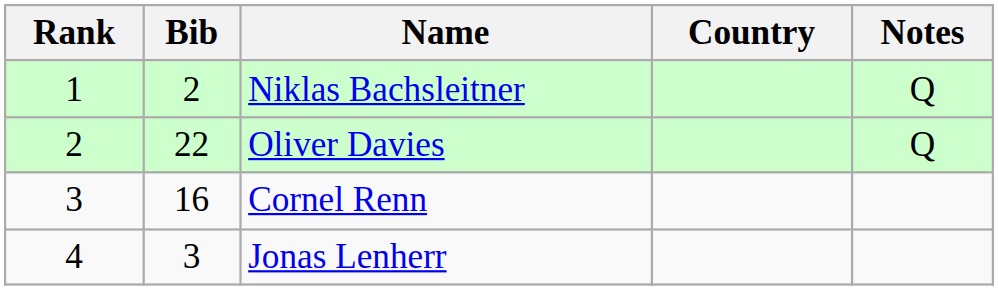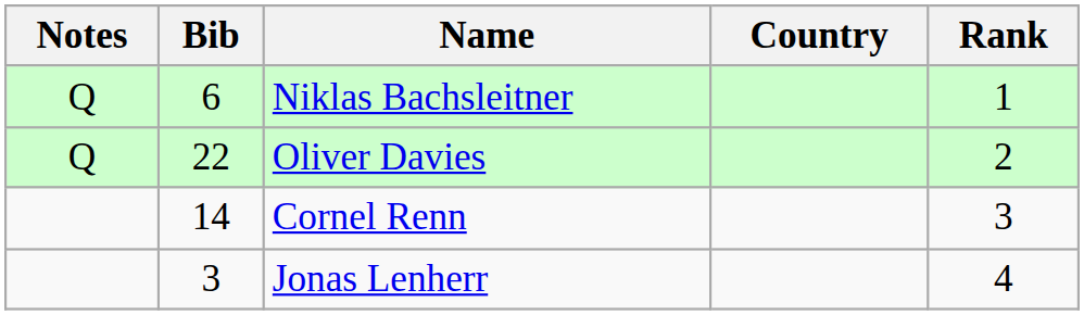 <table class="wikitable" style="text-align:center; width:450px">
 <tr>
-<th>Rank</th>
+<th>Notes</th>
 <th>Bib</th>
 <th>Name</th>
 <th>Country</th>
-<th>Notes</th>
+<th>Rank</th>
 </tr>
 <tr bgcolor=ccffcc>
-<td>1</td>
-<td>2</td>
+<td>Q</td>
+<td>6</td>
 <td align=left><a href='#'>Niklas Bachsleitner</a></td>
 <td align=left></td>
-<td>Q</td>
+<td>1</td>
 </tr>
 <tr bgcolor=ccffcc>
-<td>2</td>
+<td>Q</td>
 <td>22</td>
 <td align=left><a href='#'>Oliver Davies</a></td>
 <td align=left></td>
-<td>Q</td>
+<td>2</td>
 </tr>
 <tr>
-<td>3</td>
-<td>16</td>
+<td></td>
+<td>14</td>
 <td align=left><a href='#'>Cornel Renn</a></td>
 <td align=left></td>
-<td></td>
+<td>3</td>
 </tr>
 <tr>
-<td>4</td>
+<td></td>
 <td>3</td>
 <td align=left><a href='#'>Jonas Lenherr</a></td>
 <td align=left></td>
-<td></td>
+<td>4</td>
 </tr>
 </table>
